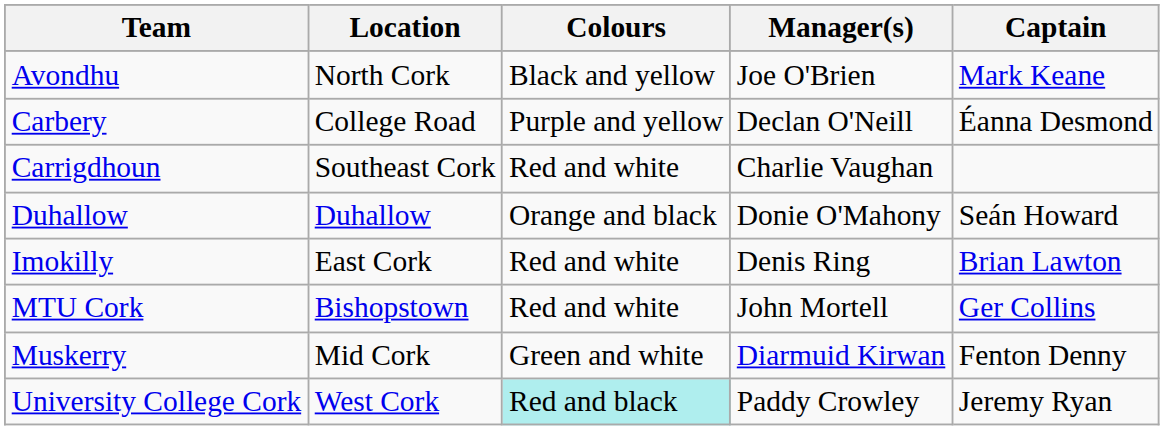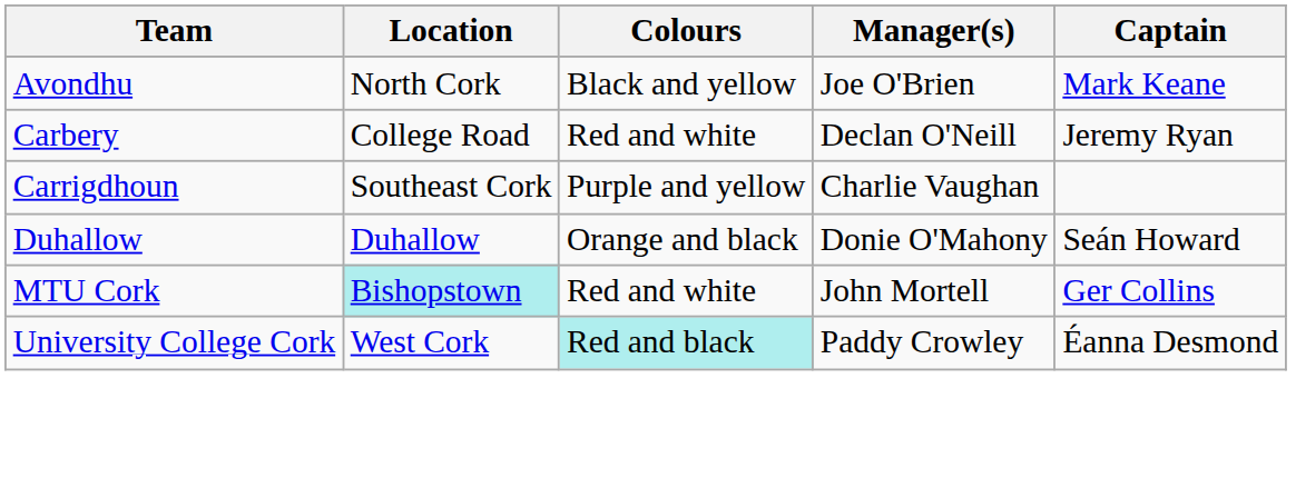 <table class="wikitable sortable">
 <tr>
 <th>Team</th>
 <th>Location</th>
 <th>Colours</th>
 <th>Manager(s)</th>
 <th>Captain</th>
 </tr>
 <tr>
 <td><a href='#'>Avondhu</a></td>
 <td>North Cork</td>
 <td>Black and yellow</td>
 <td>Joe O'Brien</td>
 <td><a href='#'>Mark Keane</a></td>
 </tr>
 <tr>
 <td><a href='#'>Carbery</a></td>
 <td>College Road</td>
-<td>Purple and yellow</td>
+<td>Red and white</td>
 <td>Declan O'Neill</td>
-<td>Éanna Desmond</td>
+<td>Jeremy Ryan</td>
 </tr>
 <tr>
 <td><a href='#'>Carrigdhoun</a></td>
 <td>Southeast Cork</td>
-<td>Red and white</td>
+<td>Purple and yellow</td>
 <td>Charlie Vaughan</td>
 <td></td>
 </tr>
 <tr>
 <td><a href='#'>Duhallow</a></td>
 <td><a href='#'>Duhallow</a></td>
 <td>Orange and black</td>
 <td>Donie O'Mahony</td>
 <td>Seán Howard</td>
 </tr>
 <tr>
-<td><a href='#'>Imokilly</a></td>
-<td>East Cork</td>
-<td>Red and white</td>
-<td>Denis Ring</td>
-<td><a href='#'>Brian Lawton</a></td>
-</tr>
-<tr>
 <td><a href='#'>MTU Cork</a></td>
-<td><a href='#'>Bishopstown</a></td>
+<td style="background: paleturquoise;"><a href='#'>Bishopstown</a></td>
 <td>Red and white</td>
 <td>John Mortell</td>
 <td><a href='#'>Ger Collins</a></td>
-</tr>
-<tr>
-<td><a href='#'>Muskerry</a></td>
-<td>Mid Cork</td>
-<td>Green and white</td>
-<td><a href='#'>Diarmuid Kirwan</a></td>
-<td>Fenton Denny</td>
 </tr>
 <tr>
 <td><a href='#'>University College Cork</a></td>
 <td><a href='#'>West Cork</a></td>
 <td style="background: paleturquoise;">Red and black</td>
 <td>Paddy Crowley</td>
-<td>Jeremy Ryan</td>
+<td>Éanna Desmond</td>
 </tr>
 </table>
